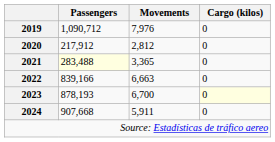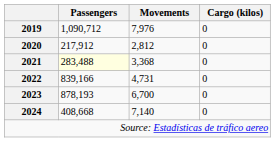 <table class="wikitable sortable" style="font-size: 95%">
 <tr>
 <th style="width:75px"></th>
 <th style="width:100px">Passengers</th>
 <th style="width:100px">Movements</th>
 <th style="width:100px">Cargo (kilos)</th>
 </tr>
 <tr>
 <th>2019</th>
 <td>1,090,712</td>
 <td>7,976</td>
 <td>0</td>
 </tr>
 <tr>
 <th>2020</th>
 <td>217,912</td>
 <td>2,812</td>
 <td>0</td>
 </tr>
 <tr>
 <th>2021</th>
 <td style="background: lightyellow;">283,488</td>
-<td>3,365</td>
+<td>3,368</td>
 <td>0</td>
 </tr>
 <tr>
 <th>2022</th>
 <td>839,166</td>
-<td>6,663</td>
+<td>4,731</td>
 <td>0</td>
 </tr>
 <tr>
 <th>2023</th>
 <td>878,193</td>
 <td>6,700</td>
-<td style="background: lightyellow;">0</td>
+<td>0</td>
 </tr>
 <tr>
 <th>2024</th>
-<td>907,668</td>
-<td>5,911</td>
+<td>408,668</td>
+<td>7,140</td>
 <td>0</td>
 </tr>
 <tr>
 <td colspan="4" style="text-align:right;"><em>Source: <a href='#'>Estadísticas de tráfico aereo</a></em></td>
 </tr>
 </table>
